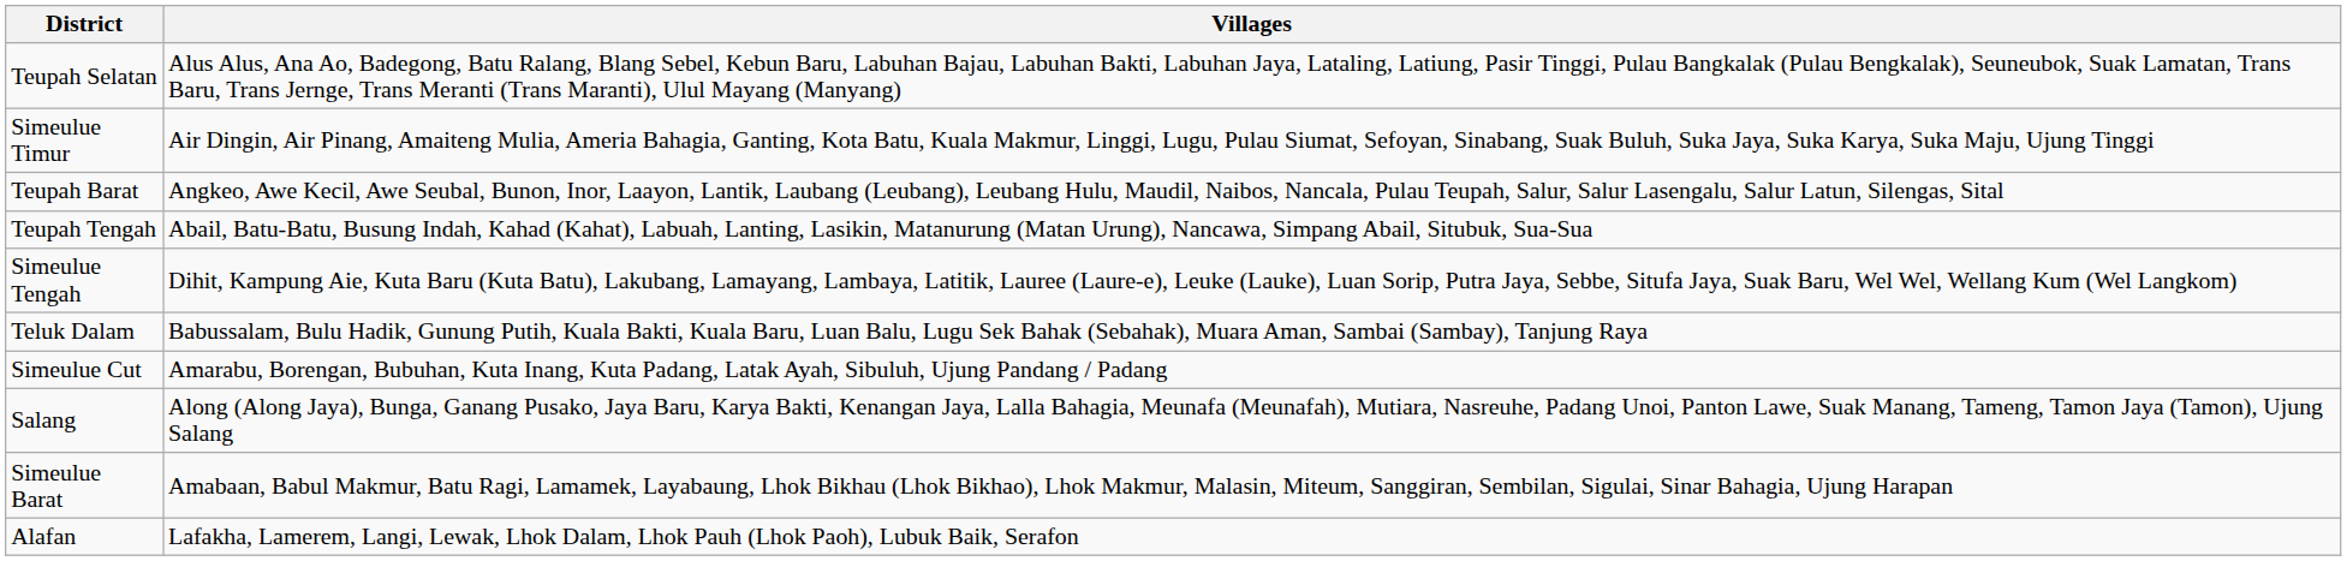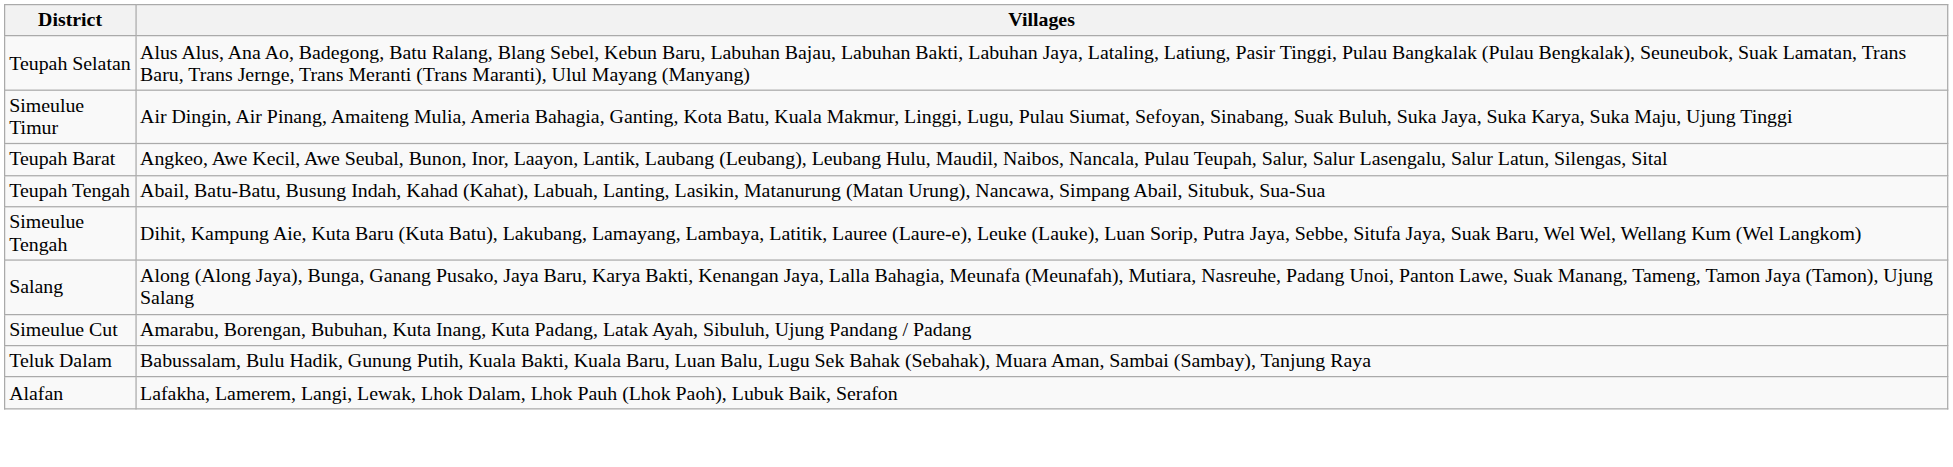 <table class="wikitable">
 <tr>
 <th>District</th>
 <th>Villages</th>
 </tr>
 <tr>
 <td>Teupah Selatan</td>
 <td>Alus Alus, Ana Ao, Badegong, Batu Ralang, Blang Sebel, Kebun Baru, Labuhan Bajau, Labuhan Bakti, Labuhan Jaya, Lataling, Latiung, Pasir Tinggi, Pulau Bangkalak (Pulau Bengkalak), Seuneubok, Suak Lamatan, Trans Baru, Trans Jernge, Trans Meranti (Trans Maranti), Ulul Mayang (Manyang)</td>
 </tr>
 <tr>
 <td>Simeulue Timur</td>
 <td>Air Dingin, Air Pinang, Amaiteng Mulia, Ameria Bahagia, Ganting, Kota Batu, Kuala Makmur, Linggi, Lugu, Pulau Siumat, Sefoyan, Sinabang, Suak Buluh, Suka Jaya, Suka Karya, Suka Maju, Ujung Tinggi</td>
 </tr>
 <tr>
 <td>Teupah Barat</td>
 <td>Angkeo, Awe Kecil, Awe Seubal, Bunon, Inor, Laayon, Lantik, Laubang (Leubang), Leubang Hulu, Maudil, Naibos, Nancala, Pulau Teupah, Salur, Salur Lasengalu, Salur Latun, Silengas, Sital</td>
 </tr>
 <tr>
 <td>Teupah Tengah</td>
 <td>Abail, Batu-Batu, Busung Indah, Kahad (Kahat), Labuah, Lanting, Lasikin, Matanurung (Matan Urung), Nancawa, Simpang Abail, Situbuk, Sua-Sua</td>
 </tr>
 <tr>
 <td>Simeulue Tengah</td>
 <td>Dihit, Kampung Aie, Kuta Baru (Kuta Batu), Lakubang, Lamayang, Lambaya, Latitik, Lauree (Laure-e), Leuke (Lauke), Luan Sorip, Putra Jaya, Sebbe, Situfa Jaya, Suak Baru, Wel Wel, Wellang Kum (Wel Langkom)</td>
 </tr>
 <tr>
-<td>Teluk Dalam</td>
-<td>Babussalam, Bulu Hadik, Gunung Putih, Kuala Bakti, Kuala Baru, Luan Balu, Lugu Sek Bahak (Sebahak), Muara Aman, Sambai (Sambay), Tanjung Raya</td>
+<td>Salang</td>
+<td>Along (Along Jaya), Bunga, Ganang Pusako, Jaya Baru, Karya Bakti, Kenangan Jaya, Lalla Bahagia, Meunafa (Meunafah), Mutiara, Nasreuhe, Padang Unoi, Panton Lawe, Suak Manang, Tameng, Tamon Jaya (Tamon), Ujung Salang</td>
 </tr>
 <tr>
 <td>Simeulue Cut</td>
 <td>Amarabu, Borengan, Bubuhan, Kuta Inang, Kuta Padang, Latak Ayah, Sibuluh, Ujung Pandang / Padang</td>
 </tr>
 <tr>
-<td>Salang</td>
-<td>Along (Along Jaya), Bunga, Ganang Pusako, Jaya Baru, Karya Bakti, Kenangan Jaya, Lalla Bahagia, Meunafa (Meunafah), Mutiara, Nasreuhe, Padang Unoi, Panton Lawe, Suak Manang, Tameng, Tamon Jaya (Tamon), Ujung Salang</td>
-</tr>
-<tr>
-<td>Simeulue Barat</td>
-<td>Amabaan, Babul Makmur, Batu Ragi, Lamamek, Layabaung, Lhok Bikhau (Lhok Bikhao), Lhok Makmur, Malasin, Miteum, Sanggiran, Sembilan, Sigulai, Sinar Bahagia, Ujung Harapan</td>
+<td>Teluk Dalam</td>
+<td>Babussalam, Bulu Hadik, Gunung Putih, Kuala Bakti, Kuala Baru, Luan Balu, Lugu Sek Bahak (Sebahak), Muara Aman, Sambai (Sambay), Tanjung Raya</td>
 </tr>
 <tr>
 <td>Alafan</td>
 <td>Lafakha, Lamerem, Langi, Lewak, Lhok Dalam, Lhok Pauh (Lhok Paoh), Lubuk Baik, Serafon</td>
 </tr>
 </table>
